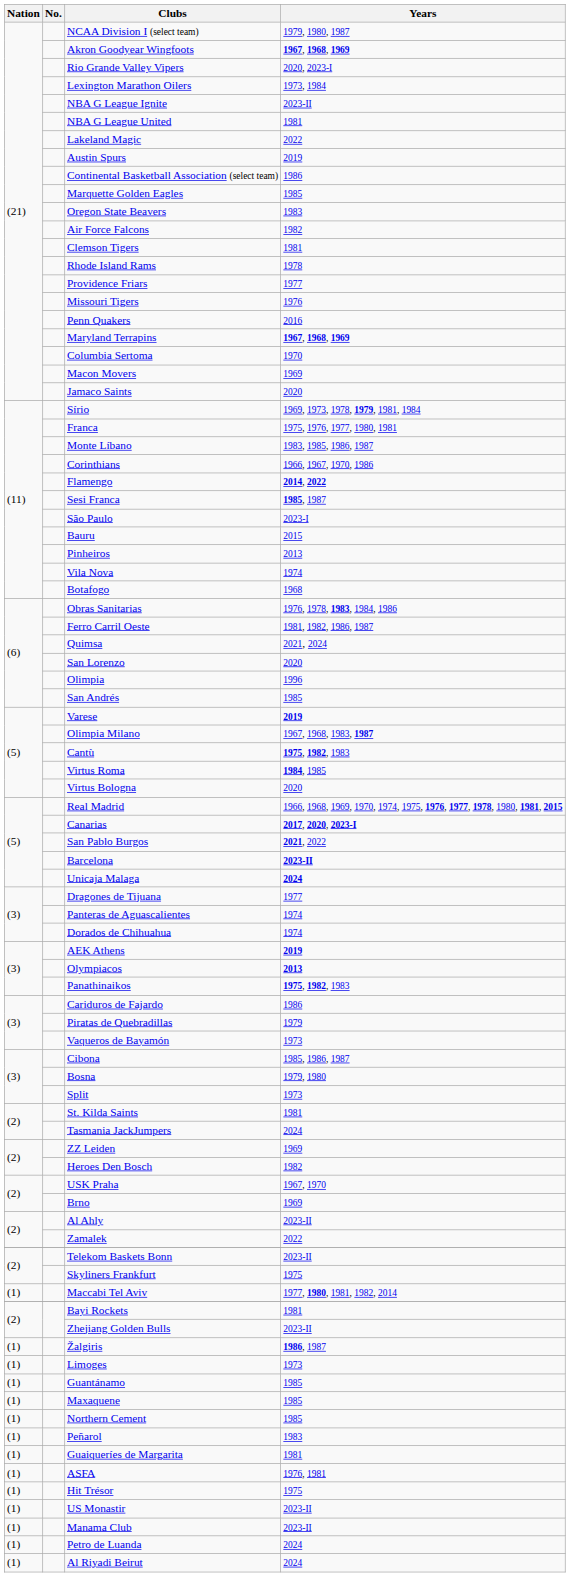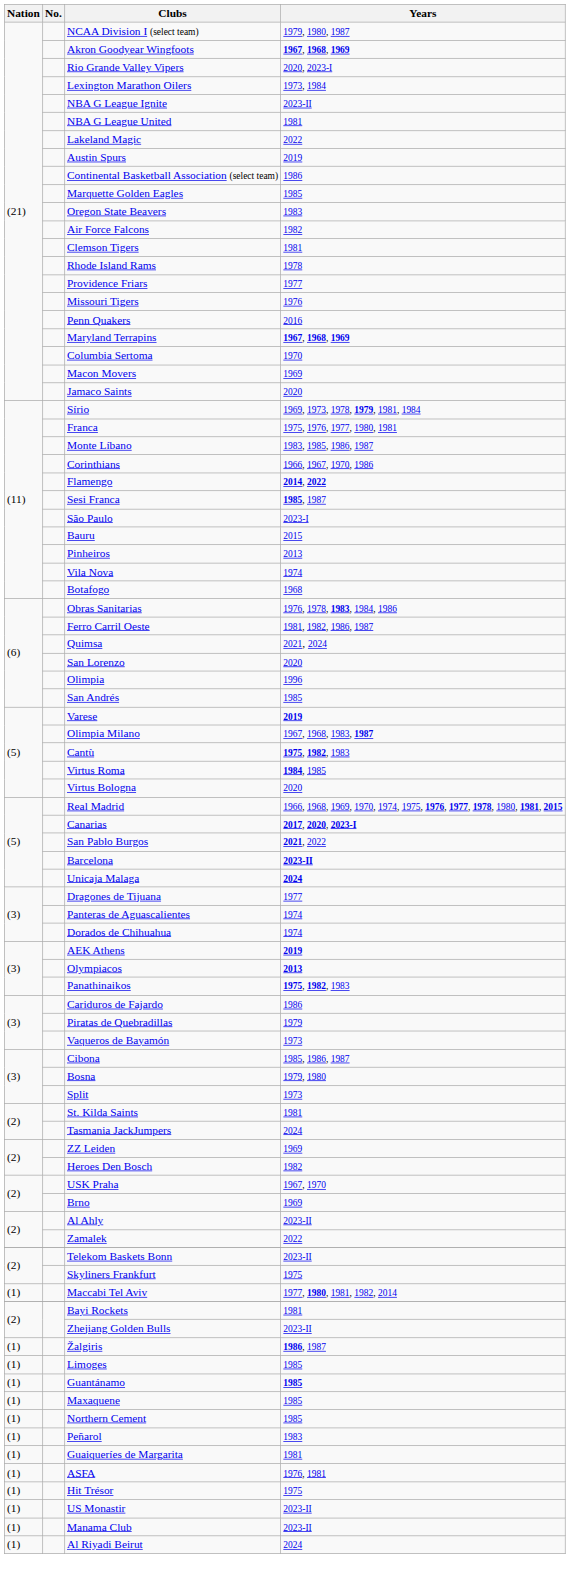 <table class="wikitable plainrowheaders sortable">
 <tr>
 <th scope="col">Nation</th>
 <th scope="col">No.</th>
 <th scope="col">Clubs</th>
 <th scope="col">Years</th>
 </tr>
 <tr>
 <td rowspan="21"> (21)</td>
 <td></td>
 <td><a href='#'>NCAA Division I</a> <small>(select team)</small></td>
 <td><small><a href='#'>1979</a>, <a href='#'>1980</a>, <a href='#'>1987</a></small></td>
 </tr>
 <tr>
 <td></td>
 <td><a href='#'>Akron Goodyear Wingfoots</a></td>
 <td><small><a href='#'><strong>1967</strong></a>, <a href='#'><strong>1968</strong></a>, <a href='#'><strong>1969</strong></a></small></td>
 </tr>
 <tr>
 <td></td>
 <td><a href='#'>Rio Grande Valley Vipers</a></td>
 <td><small><a href='#'>2020</a>, <a href='#'>2023-I</a></small></td>
 </tr>
 <tr>
 <td></td>
 <td><a href='#'>Lexington Marathon Oilers</a></td>
 <td><small><a href='#'>1973</a>, <a href='#'>1984</a></small></td>
 </tr>
 <tr>
 <td></td>
 <td><a href='#'>NBA G League Ignite</a></td>
 <td><a href='#'><small>2023-II</small></a></td>
 </tr>
 <tr>
 <td></td>
 <td><a href='#'>NBA G League United</a></td>
 <td><a href='#'><small>1981</small></a></td>
 </tr>
 <tr>
 <td></td>
 <td><a href='#'>Lakeland Magic</a></td>
 <td><a href='#'><small>2022</small></a></td>
 </tr>
 <tr>
 <td></td>
 <td><a href='#'>Austin Spurs</a></td>
 <td><a href='#'><small>2019</small></a></td>
 </tr>
 <tr>
 <td></td>
 <td><a href='#'>Continental Basketball Association</a> <small>(select team)</small></td>
 <td><a href='#'><small>1986</small></a></td>
 </tr>
 <tr>
 <td></td>
 <td><a href='#'>Marquette Golden Eagles</a></td>
 <td><a href='#'><small>1985</small></a></td>
 </tr>
 <tr>
 <td></td>
 <td><a href='#'>Oregon State Beavers</a></td>
 <td><a href='#'><small>1983</small></a></td>
 </tr>
 <tr>
 <td></td>
 <td><a href='#'>Air Force Falcons</a></td>
 <td><a href='#'><small>1982</small></a></td>
 </tr>
 <tr>
 <td></td>
 <td><a href='#'>Clemson Tigers</a></td>
 <td><a href='#'><small>1981</small></a></td>
 </tr>
 <tr>
 <td></td>
 <td><a href='#'>Rhode Island Rams</a></td>
 <td><a href='#'><small>1978</small></a></td>
 </tr>
 <tr>
 <td></td>
 <td><a href='#'>Providence Friars</a></td>
 <td><a href='#'><small>1977</small></a></td>
 </tr>
 <tr>
 <td></td>
 <td><a href='#'>Missouri Tigers</a></td>
 <td><a href='#'><small>1976</small></a></td>
 </tr>
 <tr>
 <td></td>
 <td><a href='#'>Penn Quakers</a></td>
 <td><a href='#'><small>2016</small></a></td>
 </tr>
 <tr>
 <td></td>
 <td><a href='#'>Maryland Terrapins</a></td>
 <td><small><a href='#'><strong>1967</strong></a>, <a href='#'><strong>1968</strong></a>, <a href='#'><strong>1969</strong></a></small></td>
 </tr>
 <tr>
 <td></td>
 <td><a href='#'>Columbia Sertoma</a></td>
 <td><a href='#'><small>1970</small></a></td>
 </tr>
 <tr>
 <td></td>
 <td><a href='#'>Macon Movers</a></td>
 <td><a href='#'><small>1969</small></a></td>
 </tr>
 <tr>
 <td></td>
 <td><a href='#'>Jamaco Saints</a></td>
 <td><a href='#'><small>2020</small></a></td>
 </tr>
 <tr>
 <td rowspan="11"> (11)</td>
 <td></td>
 <td><a href='#'>Sírio</a></td>
 <td><small><a href='#'>1969</a>, <a href='#'>1973</a>, <a href='#'>1978</a>, <a href='#'><strong>1979</strong></a>, <a href='#'>1981</a>, <a href='#'>1984</a></small></td>
 </tr>
 <tr>
 <td></td>
 <td><a href='#'>Franca</a></td>
 <td><small><a href='#'>1975</a>, <a href='#'>1976</a>, <a href='#'>1977</a>, <a href='#'>1980</a>, <a href='#'>1981</a></small></td>
 </tr>
 <tr>
 <td></td>
 <td><a href='#'>Monte Líbano</a></td>
 <td><small><a href='#'>1983</a>, <a href='#'>1985</a>, <a href='#'>1986</a>, <a href='#'>1987</a></small></td>
 </tr>
 <tr>
 <td></td>
 <td><a href='#'>Corinthians</a></td>
 <td><small><a href='#'>1966</a>, <a href='#'>1967</a>, <a href='#'>1970</a>, <a href='#'>1986</a></small></td>
 </tr>
 <tr>
 <td></td>
 <td><a href='#'>Flamengo</a></td>
 <td><small><a href='#'><strong>2014</strong></a>, <a href='#'><strong>2022</strong></a></small></td>
 </tr>
 <tr>
 <td></td>
 <td><a href='#'>Sesi Franca</a></td>
 <td><small><a href='#'><strong>1985</strong></a>, <a href='#'>1987</a></small></td>
 </tr>
 <tr>
 <td></td>
 <td><a href='#'>São Paulo</a></td>
 <td><a href='#'><small>2023-I</small></a></td>
 </tr>
 <tr>
 <td></td>
 <td><a href='#'>Bauru</a></td>
 <td><a href='#'><small>2015</small></a></td>
 </tr>
 <tr>
 <td></td>
 <td><a href='#'>Pinheiros</a></td>
 <td><a href='#'><small>2013</small></a></td>
 </tr>
 <tr>
 <td></td>
 <td><a href='#'>Vila Nova</a></td>
 <td><a href='#'><small>1974</small></a></td>
 </tr>
 <tr>
 <td></td>
 <td><a href='#'>Botafogo</a></td>
 <td><a href='#'><small>1968</small></a></td>
 </tr>
 <tr>
 <td rowspan="6"> (6)</td>
 <td></td>
 <td><a href='#'>Obras Sanitarias</a></td>
 <td><small><a href='#'>1976</a>, <a href='#'>1978</a>, <a href='#'><strong>1983</strong></a>, <a href='#'>1984</a>, <a href='#'>1986</a></small></td>
 </tr>
 <tr>
 <td></td>
 <td><a href='#'>Ferro Carril Oeste</a></td>
 <td><small><a href='#'>1981</a>, <a href='#'>1982</a>, <a href='#'>1986</a>, <a href='#'>1987</a></small></td>
 </tr>
 <tr>
 <td></td>
 <td><a href='#'>Quimsa</a></td>
 <td><a href='#'><small>2021</small></a>, <small><a href='#'>2024</a></small></td>
 </tr>
 <tr>
 <td></td>
 <td><a href='#'>San Lorenzo</a></td>
 <td><a href='#'><small>2020</small></a></td>
 </tr>
 <tr>
 <td></td>
 <td><a href='#'>Olimpia</a></td>
 <td><a href='#'><small>1996</small></a></td>
 </tr>
 <tr>
 <td></td>
 <td><a href='#'>San Andrés</a></td>
 <td><a href='#'><small>1985</small></a></td>
 </tr>
 <tr>
 <td rowspan="5"> (5)</td>
 <td></td>
 <td><a href='#'>Varese</a></td>
 <td><a href='#'><strong><small>2019</small></strong></a></td>
 </tr>
 <tr>
 <td></td>
 <td><a href='#'>Olimpia Milano</a></td>
 <td><small><a href='#'>1967</a>, <a href='#'>1968</a>, <a href='#'>1983</a>, <a href='#'><strong>1987</strong></a></small></td>
 </tr>
 <tr>
 <td></td>
 <td><a href='#'>Cantù</a></td>
 <td><small><a href='#'><strong>1975</strong></a>, <a href='#'><strong>1982</strong></a>, <a href='#'>1983</a></small></td>
 </tr>
 <tr>
 <td></td>
 <td><a href='#'>Virtus Roma</a></td>
 <td><small><a href='#'><strong>1984</strong></a>, <a href='#'>1985</a></small></td>
 </tr>
 <tr>
 <td></td>
 <td><a href='#'>Virtus Bologna</a></td>
 <td><a href='#'><small>2020</small></a></td>
 </tr>
 <tr>
 <td rowspan="5"> (5)</td>
 <td></td>
 <td><a href='#'>Real Madrid</a></td>
 <td><small><a href='#'>1966</a>, <a href='#'>1968</a>, <a href='#'>1969</a>, <a href='#'>1970</a>, <a href='#'>1974</a>, <a href='#'>1975</a>, <a href='#'><strong>1976</strong></a>, <a href='#'><strong>1977</strong></a>, <a href='#'><strong>1978</strong></a>, <a href='#'>1980</a>, <a href='#'><strong>1981</strong></a>, <a href='#'><strong>2015</strong></a></small></td>
 </tr>
 <tr>
 <td></td>
 <td><a href='#'>Canarias</a></td>
 <td><small><a href='#'><strong>2017</strong></a>, <a href='#'><strong>2020</strong></a>, <strong><a href='#'>2023-I</a></strong></small></td>
 </tr>
 <tr>
 <td></td>
 <td><a href='#'>San Pablo Burgos</a></td>
 <td><small><a href='#'><strong>2021</strong></a>, <a href='#'>2022</a></small></td>
 </tr>
 <tr>
 <td></td>
 <td><a href='#'>Barcelona</a></td>
 <td><a href='#'><small><strong>2023-II</strong></small></a></td>
 </tr>
 <tr>
 <td></td>
 <td><a href='#'>Unicaja Malaga</a></td>
 <td><small><a href='#'><strong>2024</strong></a></small></td>
 </tr>
 <tr>
 <td rowspan="3"> (3)</td>
 <td></td>
 <td><a href='#'>Dragones de Tijuana</a></td>
 <td><a href='#'><small>1977</small></a></td>
 </tr>
 <tr>
 <td></td>
 <td><a href='#'>Panteras de Aguascalientes</a></td>
 <td><a href='#'><small>1974</small></a></td>
 </tr>
 <tr>
 <td></td>
 <td><a href='#'>Dorados de Chihuahua</a></td>
 <td><a href='#'><small>1974</small></a></td>
 </tr>
 <tr>
 <td rowspan="3"> (3)</td>
 <td></td>
 <td><a href='#'>AEK Athens</a></td>
 <td><a href='#'><strong><small>2019</small></strong></a></td>
 </tr>
 <tr>
 <td></td>
 <td><a href='#'>Olympiacos</a></td>
 <td><a href='#'><strong><small>2013</small></strong></a></td>
 </tr>
 <tr>
 <td></td>
 <td><a href='#'>Panathinaikos</a></td>
 <td><small><a href='#'><strong>1975</strong></a>, <a href='#'><strong>1982</strong></a>, <a href='#'>1983</a></small></td>
 </tr>
 <tr>
 <td rowspan="3"> (3)</td>
 <td></td>
 <td><a href='#'>Cariduros de Fajardo</a></td>
 <td><a href='#'><small>1986</small></a></td>
 </tr>
 <tr>
 <td></td>
 <td><a href='#'>Piratas de Quebradillas</a></td>
 <td><a href='#'><small>1979</small></a></td>
 </tr>
 <tr>
 <td></td>
 <td><a href='#'>Vaqueros de Bayamón</a></td>
 <td><a href='#'><small>1973</small></a></td>
 </tr>
 <tr>
 <td rowspan="3"> (3)</td>
 <td></td>
 <td><a href='#'>Cibona</a></td>
 <td><small><a href='#'>1985</a>, <a href='#'>1986</a>, <a href='#'>1987</a></small></td>
 </tr>
 <tr>
 <td></td>
 <td><a href='#'>Bosna</a></td>
 <td><small><a href='#'>1979</a>, <a href='#'>1980</a></small></td>
 </tr>
 <tr>
 <td></td>
 <td><a href='#'>Split</a></td>
 <td><a href='#'><small>1973</small></a></td>
 </tr>
 <tr>
 <td rowspan=2> (2)</td>
 <td></td>
 <td><a href='#'>St. Kilda Saints</a></td>
 <td><a href='#'><small>1981</small></a></td>
 </tr>
 <tr>
 <td></td>
 <td><a href='#'>Tasmania JackJumpers</a></td>
 <td><a href='#'><small>2024</small></a></td>
 </tr>
 <tr>
 <td rowspan="2"> (2)</td>
 <td></td>
 <td><a href='#'>ZZ Leiden</a></td>
 <td><a href='#'><small>1969</small></a></td>
 </tr>
 <tr>
 <td></td>
 <td><a href='#'>Heroes Den Bosch</a></td>
 <td><a href='#'><small>1982</small></a></td>
 </tr>
 <tr>
 <td rowspan="2"> (2)</td>
 <td></td>
 <td><a href='#'>USK Praha</a></td>
 <td><small><a href='#'>1967</a>, <a href='#'>1970</a></small></td>
 </tr>
 <tr>
 <td></td>
 <td><a href='#'>Brno</a></td>
 <td><a href='#'><small>1969</small></a></td>
 </tr>
 <tr>
 <td rowspan="2"> (2)</td>
 <td></td>
 <td><a href='#'>Al Ahly</a></td>
 <td><a href='#'><small>2023-II</small></a></td>
 </tr>
 <tr>
 <td></td>
 <td><a href='#'>Zamalek</a></td>
 <td><a href='#'><small>2022</small></a></td>
 </tr>
 <tr>
 </tr>
 <tr>
 <td rowspan="2"> (2)</td>
 <td></td>
 <td><a href='#'>Telekom Baskets Bonn</a></td>
 <td><a href='#'><small>2023-II</small></a></td>
 </tr>
 <tr>
 <td></td>
 <td><a href='#'>Skyliners Frankfurt</a></td>
 <td><a href='#'><small>1975</small></a></td>
 </tr>
 <tr>
 <td> (1)</td>
 <td></td>
 <td><a href='#'>Maccabi Tel Aviv</a></td>
 <td><small><a href='#'>1977</a>, <a href='#'><strong>1980</strong></a>, <a href='#'>1981</a>, <a href='#'>1982</a>, <a href='#'>2014</a></small></td>
 </tr>
 <tr>
 </tr>
 <tr>
 <td rowspan="2"> (2)</td>
 <td rowspan="2"></td>
 <td><a href='#'>Bayi Rockets</a></td>
 <td><a href='#'><small>1981</small></a></td>
 </tr>
 <tr>
 <td><a href='#'>Zhejiang Golden Bulls</a></td>
 <td><a href='#'><small>2023-II</small></a></td>
 </tr>
 <tr>
 <td> (1)</td>
 <td></td>
 <td><a href='#'>Žalgiris</a></td>
 <td><small><a href='#'><strong>1986</strong></a>, <a href='#'>1987</a></small></td>
 </tr>
 <tr>
 <td> (1)</td>
 <td></td>
 <td><a href='#'>Limoges</a></td>
-<td><a href='#'><small>1973</small></a></td>
+<td><a href='#'><small>1985</small></a></td>
 </tr>
 <tr>
 <td> (1)</td>
 <td></td>
 <td><a href='#'>Guantánamo</a></td>
-<td><a href='#'><small>1985</small></a></td>
+<td><strong><a href='#'><small>1985</small></a></strong></td>
 </tr>
 <tr>
 <td> (1)</td>
 <td></td>
 <td><a href='#'>Maxaquene</a></td>
 <td><a href='#'><small>1985</small></a></td>
 </tr>
 <tr>
 <td> (1)</td>
 <td></td>
 <td><a href='#'>Northern Cement</a></td>
 <td><a href='#'><small>1985</small></a></td>
 </tr>
 <tr>
 <td> (1)</td>
 <td></td>
 <td><a href='#'>Peñarol</a></td>
 <td><a href='#'><small>1983</small></a></td>
 </tr>
 <tr>
 <td> (1)</td>
 <td></td>
 <td><a href='#'>Guaiqueríes de Margarita</a></td>
 <td><a href='#'><small>1981</small></a></td>
 </tr>
 <tr>
 <td> (1)</td>
 <td></td>
 <td><a href='#'>ASFA</a></td>
 <td><small><a href='#'>1976</a>, <a href='#'>1981</a></small></td>
 </tr>
 <tr>
 <td> (1)</td>
 <td></td>
 <td><a href='#'>Hit Trésor</a></td>
 <td><a href='#'><small>1975</small></a></td>
 </tr>
 <tr>
 <td> (1)</td>
 <td></td>
 <td><a href='#'>US Monastir</a></td>
 <td><a href='#'><small>2023-II</small></a></td>
 </tr>
 <tr>
 <td> (1)</td>
 <td></td>
 <td><a href='#'>Manama Club</a></td>
 <td><a href='#'><small>2023-II</small></a></td>
 </tr>
 <tr>
 <td> (1)</td>
 <td></td>
-<td><a href='#'>Petro de Luanda</a></td>
-<td><a href='#'><small>2024</small></a></td>
-</tr>
-<tr>
-<td> (1)</td>
-<td></td>
 <td><a href='#'>Al Riyadi Beirut</a></td>
 <td><a href='#'><small>2024</small></a></td>
 </tr>
 </table>
